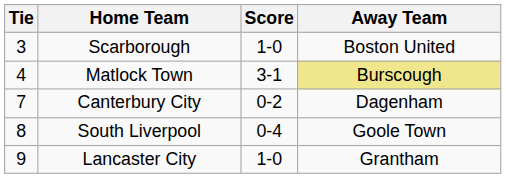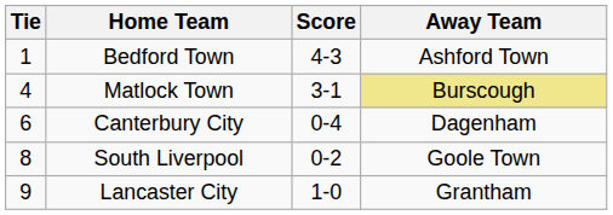 <table class="wikitable" style="text-align:center;">
 <tr>
 <th width=20>Tie</th>
 <th width=175>Home Team</th>
 <th width=20>Score</th>
 <th width=175>Away Team</th>
 </tr>
 <tr>
-<td>3</td>
-<td>Scarborough</td>
-<td>1-0</td>
-<td>Boston United</td>
+<td>1</td>
+<td>Bedford Town</td>
+<td>4-3</td>
+<td>Ashford Town</td>
 </tr>
 <tr>
 <td>4</td>
 <td>Matlock Town</td>
 <td>3-1</td>
 <td style="background: khaki;">Burscough</td>
 </tr>
 <tr>
-<td>7</td>
+<td>6</td>
 <td>Canterbury City</td>
-<td>0-2</td>
+<td>0-4</td>
 <td>Dagenham</td>
 </tr>
 <tr>
 <td>8</td>
 <td>South Liverpool</td>
-<td>0-4</td>
+<td>0-2</td>
 <td>Goole Town</td>
 </tr>
 <tr>
 <td>9</td>
 <td>Lancaster City</td>
 <td>1-0</td>
 <td>Grantham</td>
 </tr>
 </table>
